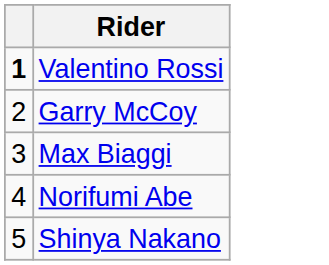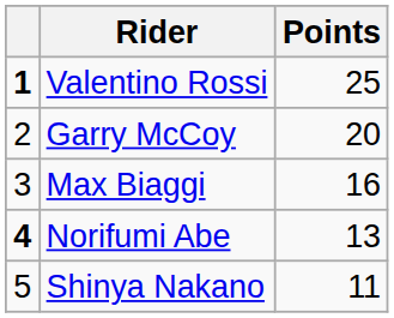 <table class="wikitable" style="font-size: 95%;">
 <tr>
 <th></th>
 <th>Rider</th>
+<th>Points</th>
 </tr>
 <tr>
 <td align=center><strong>1</strong></td>
 <td> <a href='#'>Valentino Rossi</a></td>
+<td align=right>25</td>
 </tr>
 <tr>
 <td align=center>2</td>
 <td> <a href='#'>Garry McCoy</a></td>
+<td align=right>20</td>
 </tr>
 <tr>
 <td align=center>3</td>
 <td> <a href='#'>Max Biaggi</a></td>
+<td align=right>16</td>
 </tr>
 <tr>
-<td align=center>4</td>
+<td align=center><strong>4</strong></td>
 <td> <a href='#'>Norifumi Abe</a></td>
+<td align=right>13</td>
 </tr>
 <tr>
 <td align=center>5</td>
 <td> <a href='#'>Shinya Nakano</a></td>
+<td align=right>11</td>
 </tr>
 </table>
